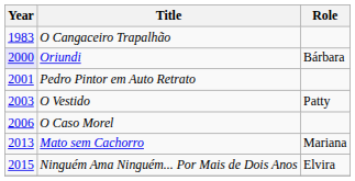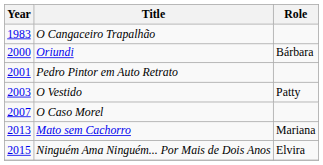 <table class="wikitable" style="font-size: 90%;">
 <tr>
 <th>Year</th>
 <th>Title</th>
 <th>Role</th>
 </tr>
 <tr>
 <td><a href='#'>1983</a></td>
 <td><em>O Cangaceiro Trapalhão</em></td>
 <td></td>
 </tr>
 <tr>
-<td style="background: lavender;"><a href='#'>2000</a></td>
+<td><a href='#'>2000</a></td>
 <td><em><a href='#'>Oriundi</a></em></td>
 <td>Bárbara</td>
 </tr>
 <tr>
 <td><a href='#'>2001</a></td>
 <td><em>Pedro Pintor em Auto Retrato</em></td>
 <td></td>
 </tr>
 <tr>
 <td><a href='#'>2003</a></td>
 <td><em>O Vestido</em></td>
 <td>Patty</td>
 </tr>
 <tr>
-<td><a href='#'>2006</a></td>
+<td><a href='#'>2007</a></td>
 <td><em>O Caso Morel</em></td>
 <td></td>
 </tr>
 <tr>
 <td><a href='#'>2013</a></td>
 <td><em><a href='#'>Mato sem Cachorro</a></em></td>
 <td>Mariana</td>
 </tr>
 <tr>
 <td><a href='#'>2015</a></td>
 <td><em>Ninguém Ama Ninguém... Por Mais de Dois Anos</em></td>
 <td>Elvira</td>
 </tr>
 <tr>
 </tr>
 </table>
